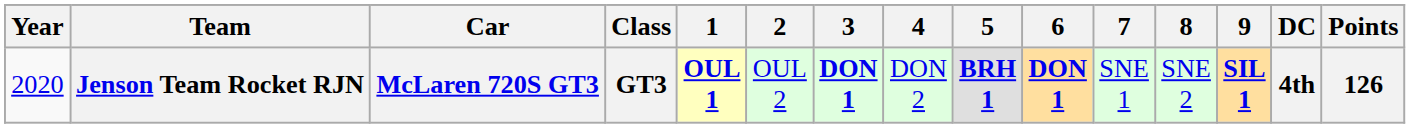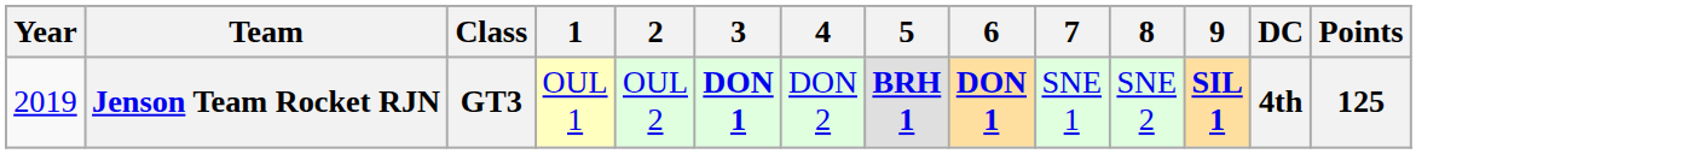 <table class="wikitable" style="text-align:center; font-size:85%">
 <tr>
 <th>Year</th>
 <th>Team</th>
-<th>Car</th>
 <th>Class</th>
 <th>1</th>
 <th>2</th>
 <th>3</th>
 <th>4</th>
 <th>5</th>
 <th>6</th>
 <th>7</th>
 <th>8</th>
 <th>9</th>
 <th>DC</th>
 <th>Points</th>
 </tr>
 <tr>
-<td><a href='#'>2020</a></td>
+<td><a href='#'>2019</a></td>
 <th><a href='#'>Jenson</a> Team Rocket RJN</th>
-<th><a href='#'>McLaren 720S GT3</a></th>
 <th>GT3</th>
-<td style="background:#FFFFBF;"><strong><a href='#'>OUL<br>1</a><br></strong></td>
+<td style="background:#FFFFBF;"><a href='#'>OUL<br>1</a><br></td>
 <td style="background:#DFFFDF;"><a href='#'>OUL<br>2</a><br></td>
 <td style="background:#DFFFDF;"><a href='#'><strong>DON<br>1</strong></a><br></td>
 <td style="background:#DFFFDF;"><a href='#'>DON<br>2</a><br></td>
 <td style="background:#DFDFDF;"><a href='#'><strong>BRH<br>1</strong></a><br></td>
 <td style="background:#FFDF9F;"><a href='#'><strong>DON<br>1</strong></a><br></td>
 <td style="background:#DFFFDF;"><a href='#'>SNE<br>1</a><br></td>
 <td style="background:#DFFFDF;"><a href='#'>SNE<br>2</a><br></td>
 <td style="background:#FFDF9F;"><strong><a href='#'>SIL<br>1</a><br></strong></td>
 <th>4th</th>
-<th>126</th>
+<th>125</th>
 </tr>
 </table>
